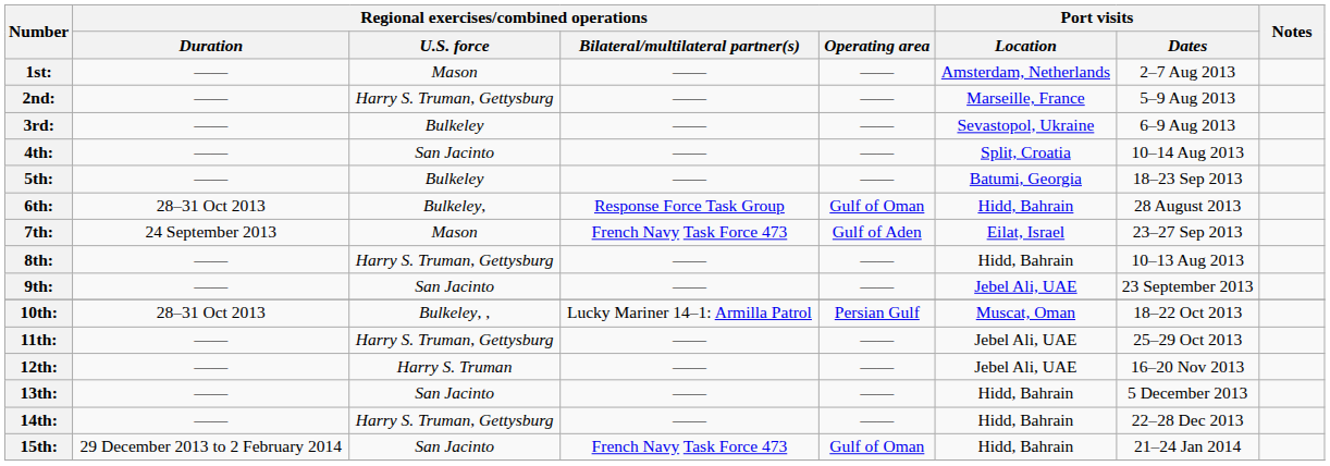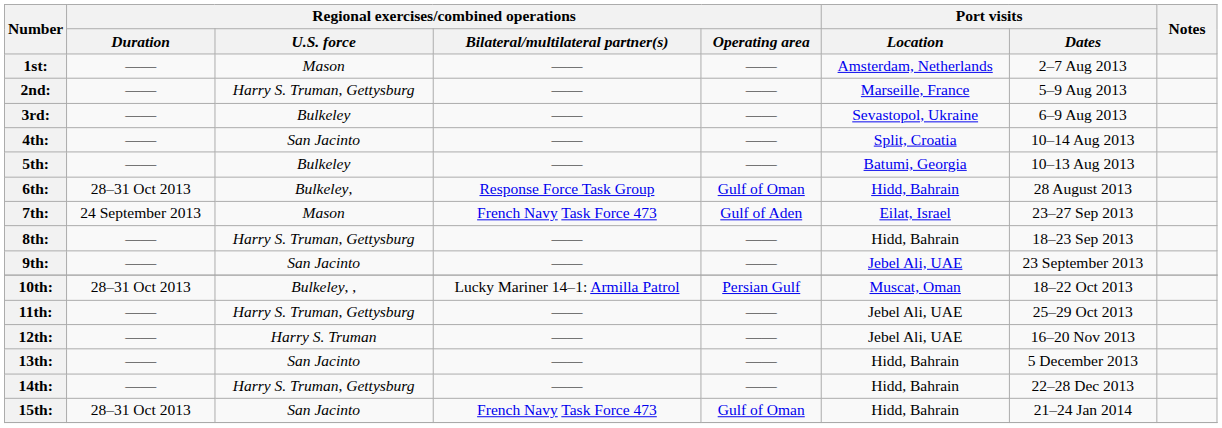 <table class="wikitable" style="text-align:center" width=99%>
 <tr>
 <th rowspan="2" width="5%">Number</th>
 <th colspan="4" align="center">Regional exercises/combined operations</th>
 <th colspan="2" align="center">Port visits</th>
 <th rowspan="2" width="5%">Notes</th>
 </tr>
 <tr>
 <th align="center"><em>Duration</em></th>
 <th align="center"><em>U.S. force</em></th>
 <th align="center"><em>Bilateral/multilateral partner(s)</em></th>
 <th align="center"><em>Operating area</em></th>
 <th align="center"><em>Location</em></th>
 <th align="center"><em>Dates</em></th>
 </tr>
 <tr>
 <th>1st:</th>
 <td>——</td>
 <td><em>Mason</em></td>
 <td>——</td>
 <td>——</td>
 <td><a href='#'>Amsterdam, Netherlands</a></td>
 <td>2–7 Aug 2013</td>
 <td></td>
 </tr>
 <tr>
 <th>2nd:</th>
 <td>——</td>
 <td><em>Harry S. Truman</em>, <em>Gettysburg</em></td>
 <td>——</td>
 <td>——</td>
 <td><a href='#'>Marseille, France</a></td>
 <td>5–9 Aug 2013</td>
 <td></td>
 </tr>
 <tr>
 <th>3rd:</th>
 <td>——</td>
 <td><em>Bulkeley</em></td>
 <td>——</td>
 <td>——</td>
 <td><a href='#'>Sevastopol, Ukraine</a></td>
 <td>6–9 Aug 2013</td>
 <td></td>
 </tr>
 <tr>
 <th>4th:</th>
 <td>——</td>
 <td><em>San Jacinto</em></td>
 <td>——</td>
 <td>——</td>
 <td><a href='#'>Split, Croatia</a></td>
 <td>10–14 Aug 2013</td>
 <td></td>
 </tr>
 <tr>
 <th>5th:</th>
 <td>——</td>
 <td><em>Bulkeley</em></td>
 <td>——</td>
 <td>——</td>
 <td><a href='#'>Batumi, Georgia</a></td>
-<td>18–23 Sep 2013</td>
+<td>10–13 Aug 2013</td>
 <td></td>
 </tr>
 <tr>
 <th>6th:</th>
 <td>28–31 Oct 2013</td>
 <td><em>Bulkeley</em>, </td>
 <td><a href='#'>Response Force Task Group</a></td>
 <td><a href='#'>Gulf of Oman</a></td>
 <td><a href='#'>Hidd, Bahrain</a></td>
 <td>28 August 2013</td>
 <td></td>
 </tr>
 <tr>
 <th>7th:</th>
 <td>24 September 2013</td>
 <td><em>Mason</em></td>
 <td><a href='#'>French Navy</a> <a href='#'>Task Force 473</a></td>
 <td><a href='#'>Gulf of Aden</a></td>
 <td><a href='#'>Eilat, Israel</a></td>
 <td>23–27 Sep 2013</td>
 <td></td>
 </tr>
 <tr>
 <th>8th:</th>
 <td>——</td>
 <td><em>Harry S. Truman</em>, <em>Gettysburg</em></td>
 <td>——</td>
 <td>——</td>
 <td>Hidd, Bahrain</td>
-<td>10–13 Aug 2013</td>
+<td>18–23 Sep 2013</td>
 <td></td>
 </tr>
 <tr>
 <th>9th:</th>
 <td>——</td>
 <td><em>San Jacinto</em></td>
 <td>——</td>
 <td>——</td>
 <td><a href='#'>Jebel Ali, UAE</a></td>
 <td>23 September 2013</td>
 <td></td>
 </tr>
 <tr>
 </tr>
 <tr>
 <th>10th:</th>
 <td>28–31 Oct 2013</td>
 <td><em>Bulkeley</em>, , </td>
 <td>Lucky Mariner 14–1: <a href='#'>Armilla Patrol</a></td>
 <td><a href='#'>Persian Gulf</a></td>
 <td><a href='#'>Muscat, Oman</a></td>
 <td>18–22 Oct 2013</td>
 <td></td>
 </tr>
 <tr>
 <th>11th:</th>
 <td>——</td>
 <td><em>Harry S. Truman</em>, <em>Gettysburg</em></td>
 <td>——</td>
 <td>——</td>
 <td>Jebel Ali, UAE</td>
 <td>25–29 Oct 2013</td>
 <td></td>
 </tr>
 <tr>
 <th>12th:</th>
 <td>——</td>
 <td><em>Harry S. Truman</em></td>
 <td>——</td>
 <td>——</td>
 <td>Jebel Ali, UAE</td>
 <td>16–20 Nov 2013</td>
 <td></td>
 </tr>
 <tr>
 <th>13th:</th>
 <td>——</td>
 <td><em>San Jacinto</em></td>
 <td>——</td>
 <td>——</td>
 <td>Hidd, Bahrain</td>
 <td>5 December 2013</td>
 <td></td>
 </tr>
 <tr>
 <th>14th:</th>
 <td>——</td>
 <td><em>Harry S. Truman</em>, <em>Gettysburg</em></td>
 <td>——</td>
 <td>——</td>
 <td>Hidd, Bahrain</td>
 <td>22–28 Dec 2013</td>
 <td></td>
 </tr>
 <tr>
 <th>15th:</th>
-<td>29 December 2013 to 2 February 2014</td>
+<td>28–31 Oct 2013</td>
 <td><em>San Jacinto</em></td>
 <td><a href='#'>French Navy</a> <a href='#'>Task Force 473</a></td>
 <td><a href='#'>Gulf of Oman</a></td>
 <td>Hidd, Bahrain</td>
 <td>21–24 Jan 2014</td>
 <td></td>
 </tr>
 <tr>
 </tr>
 </table>
